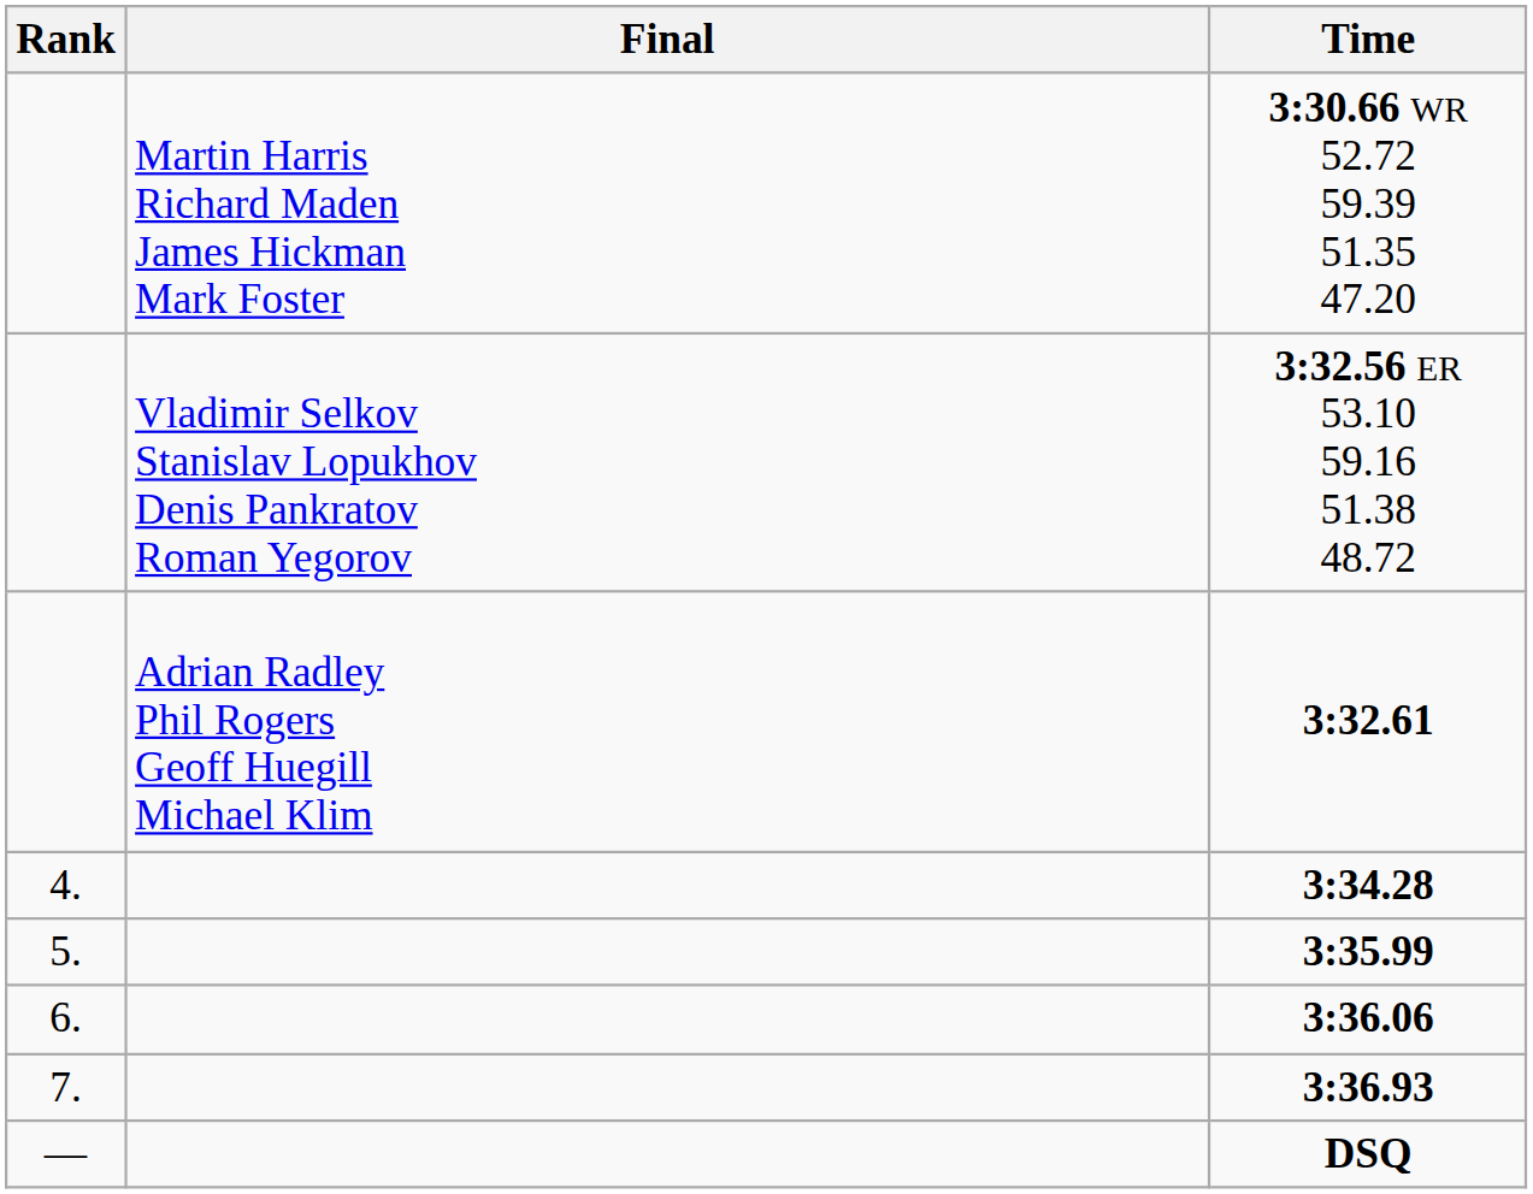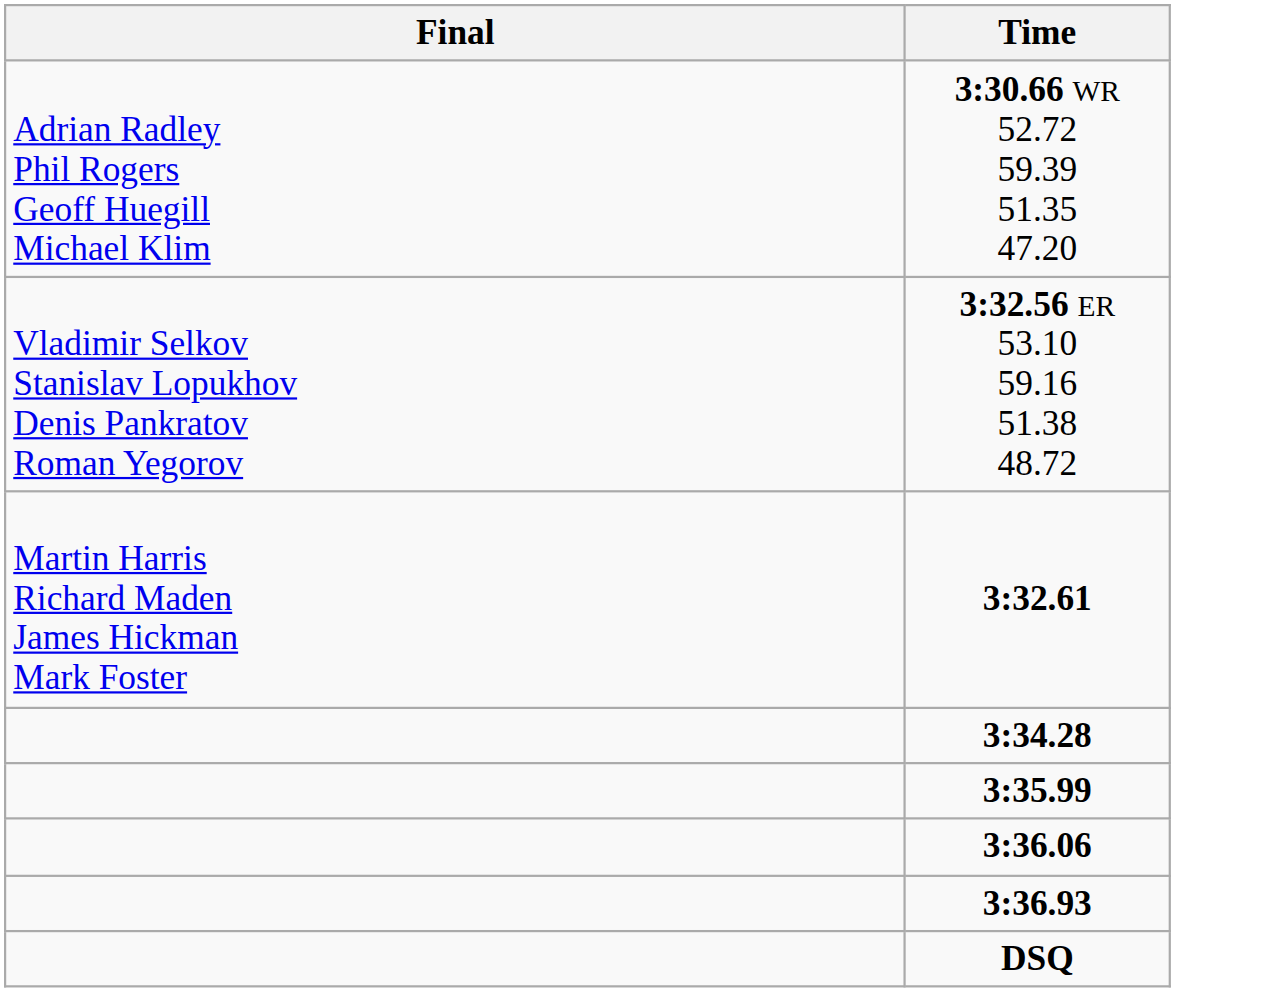 <table class="wikitable">
 <tr>
-<th>Rank</th>
 <th style="width: 25em">Final</th>
 <th style="width: 7em">Time</th>
 </tr>
 <tr>
-<td align="center"></td>
-<td><strong></strong><br><a href='#'>Martin Harris</a><br><a href='#'>Richard Maden</a><br><a href='#'>James Hickman</a><br><a href='#'>Mark Foster</a></td>
+<td><strong></strong><br><a href='#'>Adrian Radley</a><br><a href='#'>Phil Rogers</a><br><a href='#'>Geoff Huegill</a><br><a href='#'>Michael Klim</a></td>
 <td align="center"><strong>3:30.66</strong> <small>WR</small><br>52.72<br>59.39<br>51.35<br>47.20</td>
 </tr>
 <tr>
-<td align="center"></td>
 <td><strong></strong><br><a href='#'>Vladimir Selkov</a><br><a href='#'>Stanislav Lopukhov</a><br><a href='#'>Denis Pankratov</a><br><a href='#'>Roman Yegorov</a></td>
 <td align="center"><strong>3:32.56</strong> <small>ER</small><br>53.10<br>59.16<br>51.38<br>48.72</td>
 </tr>
 <tr>
-<td align="center"></td>
-<td><strong></strong><br><a href='#'>Adrian Radley</a><br><a href='#'>Phil Rogers</a><br><a href='#'>Geoff Huegill</a><br><a href='#'>Michael Klim</a></td>
+<td><strong></strong><br><a href='#'>Martin Harris</a><br><a href='#'>Richard Maden</a><br><a href='#'>James Hickman</a><br><a href='#'>Mark Foster</a></td>
 <td align="center"><strong>3:32.61</strong></td>
 </tr>
 <tr>
-<td align="center">4.</td>
 <td><strong></strong></td>
 <td align="center"><strong>3:34.28</strong></td>
 </tr>
 <tr>
-<td align="center">5.</td>
 <td><strong></strong></td>
 <td align="center"><strong>3:35.99</strong></td>
 </tr>
 <tr>
-<td align="center">6.</td>
 <td><strong></strong></td>
 <td align="center"><strong>3:36.06</strong></td>
 </tr>
 <tr>
-<td align="center">7.</td>
 <td><strong></strong></td>
 <td align="center"><strong>3:36.93</strong></td>
 </tr>
 <tr>
-<td align="center">—</td>
 <td><strong></strong></td>
 <td align="center"><strong>DSQ</strong></td>
 </tr>
 </table>
